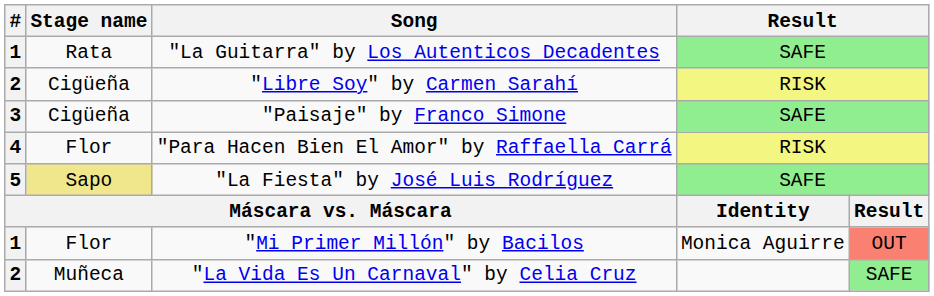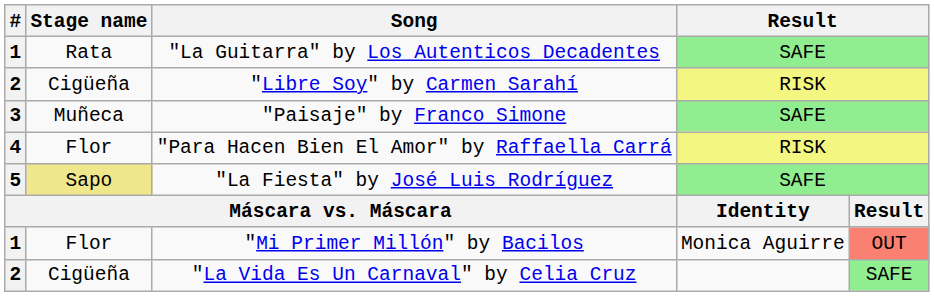 <table class="wikitable plainrowheaders" style="text-align: center;">
 <tr>
 <th>#</th>
 <th>Stage name</th>
 <th>Song</th>
 <th colspan=2>Result</th>
 </tr>
 <tr>
 <th>1</th>
 <td>Rata</td>
 <td>"La Guitarra" by <a href='#'>Los Autenticos Decadentes</a></td>
 <td colspan=2 bgcolor=lightgreen>SAFE</td>
 </tr>
 <tr>
 <th>2</th>
 <td>Cigüeña</td>
 <td>"<a href='#'>Libre Soy</a>" by <a href='#'>Carmen Sarahí</a></td>
 <td colspan=2 bgcolor=#F3F781>RISK</td>
 </tr>
 <tr>
 <th>3</th>
-<td>Cigüeña</td>
+<td>Muñeca</td>
 <td>"Paisaje" by <a href='#'>Franco Simone</a></td>
 <td colspan=2 bgcolor=lightgreen>SAFE</td>
 </tr>
 <tr>
 <th>4</th>
 <td>Flor</td>
 <td>"Para Hacen Bien El Amor" by <a href='#'>Raffaella Carrá</a></td>
 <td colspan=2 bgcolor=#F3F781>RISK</td>
 </tr>
 <tr>
 <th>5</th>
 <td style="background: khaki;">Sapo</td>
 <td>"La Fiesta" by <a href='#'>José Luis Rodríguez</a></td>
 <td colspan=2 bgcolor=lightgreen>SAFE</td>
 </tr>
 <tr>
 <th colspan="3">Máscara vs. Máscara</th>
 <th>Identity</th>
 <th>Result</th>
 </tr>
 <tr>
 <th>1</th>
 <td>Flor</td>
 <td>"<a href='#'>Mi Primer Millón</a>" by <a href='#'>Bacilos</a></td>
 <td>Monica Aguirre</td>
 <td bgcolor=salmon>OUT</td>
 </tr>
 <tr>
 <th>2</th>
-<td>Muñeca</td>
+<td>Cigüeña</td>
 <td>"<a href='#'>La Vida Es Un Carnaval</a>" by <a href='#'>Celia Cruz</a></td>
 <td></td>
 <td bgcolor=lightgreen>SAFE</td>
 </tr>
 </table>
